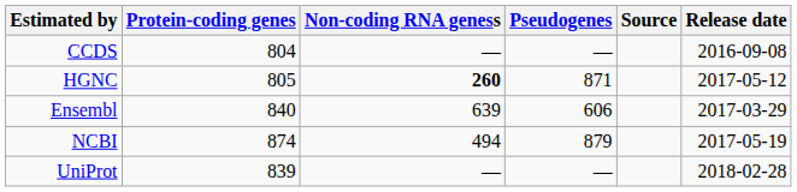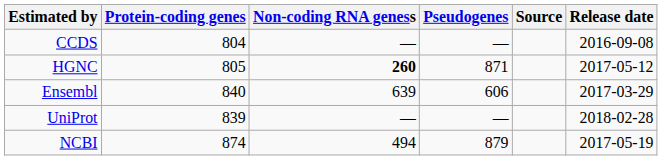 <table class="wikitable" style="text-align:right">
 <tr>
 <th>Estimated by</th>
 <th><a href='#'>Protein-coding genes</a></th>
 <th><a href='#'>Non-coding RNA genes</a>s</th>
 <th><a href='#'>Pseudogenes</a></th>
 <th>Source</th>
 <th>Release date</th>
 </tr>
 <tr>
 <td><a href='#'>CCDS</a></td>
 <td>804</td>
 <td>—</td>
 <td>—</td>
 <td style="text-align:center"></td>
 <td>2016-09-08</td>
 </tr>
 <tr>
 <td><a href='#'>HGNC</a></td>
 <td>805</td>
 <td><strong>260</strong></td>
 <td>871</td>
 <td style="text-align:center"></td>
 <td>2017-05-12</td>
 </tr>
 <tr>
 <td><a href='#'>Ensembl</a></td>
 <td>840</td>
 <td>639</td>
 <td>606</td>
 <td style="text-align:center"></td>
 <td>2017-03-29</td>
 </tr>
 <tr>
+<td><a href='#'>UniProt</a></td>
+<td>839</td>
+<td>—</td>
+<td>—</td>
+<td style="text-align:center"></td>
+<td>2018-02-28</td>
+</tr>
+<tr>
 <td><a href='#'>NCBI</a></td>
 <td>874</td>
 <td>494</td>
 <td>879</td>
 <td style="text-align:center"></td>
 <td>2017-05-19</td>
 </tr>
-<tr>
-<td><a href='#'>UniProt</a></td>
-<td>839</td>
-<td>—</td>
-<td>—</td>
-<td style="text-align:center"></td>
-<td>2018-02-28</td>
-</tr>
 </table>
